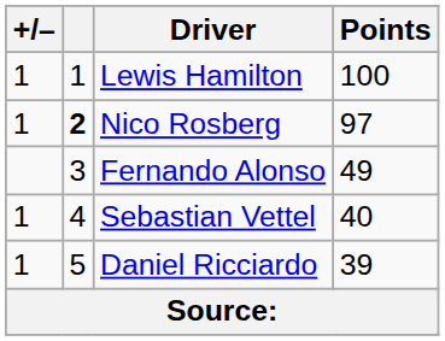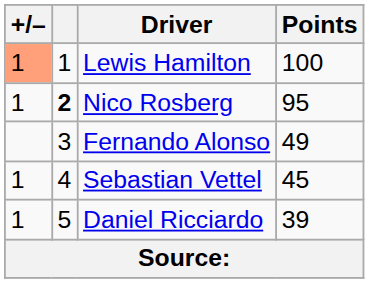 <table class="wikitable" style="font-size: 85%;">
 <tr>
 <th scope="col">+/–</th>
 <th scope="col"></th>
 <th scope="col">Driver</th>
 <th scope="col">Points</th>
 </tr>
 <tr>
-<td> 1</td>
+<td style="background: lightsalmon;"> 1</td>
 <td align="center">1</td>
 <td> <a href='#'>Lewis Hamilton</a></td>
 <td>100</td>
 </tr>
 <tr>
 <td> 1</td>
 <td align="center"><strong>2</strong></td>
 <td> <a href='#'>Nico Rosberg</a></td>
-<td>97</td>
+<td>95</td>
 </tr>
 <tr>
 <td></td>
 <td align="center">3</td>
 <td> <a href='#'>Fernando Alonso</a></td>
 <td>49</td>
 </tr>
 <tr>
 <td> 1</td>
 <td align="center">4</td>
 <td> <a href='#'>Sebastian Vettel</a></td>
-<td>40</td>
+<td>45</td>
 </tr>
 <tr>
 <td> 1</td>
 <td align="center">5</td>
 <td> <a href='#'>Daniel Ricciardo</a></td>
 <td>39</td>
 </tr>
 <tr>
 <th colspan=4>Source:</th>
 </tr>
 </table>
